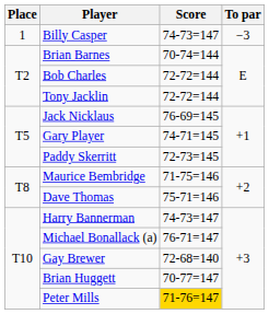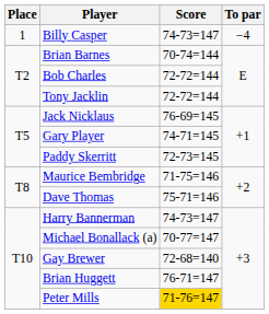 <table class="wikitable">
 <tr>
 <th>Place</th>
 <th>Player</th>
 <th>Score</th>
 <th>To par</th>
 </tr>
 <tr>
 <td align=center>1</td>
 <td> <a href='#'>Billy Casper</a></td>
 <td align=center>74-73=147</td>
-<td align=center>−3</td>
+<td align=center>−4</td>
 </tr>
 <tr>
 <td rowspan="3" align=center>T2</td>
 <td> <a href='#'>Brian Barnes</a></td>
 <td align=center>70-74=144</td>
 <td rowspan="3" align=center>E</td>
 </tr>
 <tr>
 <td> <a href='#'>Bob Charles</a></td>
 <td align=center>72-72=144</td>
 </tr>
 <tr>
 <td> <a href='#'>Tony Jacklin</a></td>
 <td align=center>72-72=144</td>
 </tr>
 <tr>
 <td rowspan="3" align=center>T5</td>
 <td> <a href='#'>Jack Nicklaus</a></td>
 <td align=center>76-69=145</td>
 <td rowspan="3" align=center>+1</td>
 </tr>
 <tr>
 <td> <a href='#'>Gary Player</a></td>
 <td align=center>74-71=145</td>
 </tr>
 <tr>
 <td> <a href='#'>Paddy Skerritt</a></td>
 <td align=center>72-73=145</td>
 </tr>
 <tr>
 <td rowspan="2" align=center>T8</td>
 <td> <a href='#'>Maurice Bembridge</a></td>
 <td align=center>71-75=146</td>
 <td rowspan="2" align=center>+2</td>
 </tr>
 <tr>
 <td> <a href='#'>Dave Thomas</a></td>
 <td align=center>75-71=146</td>
 </tr>
 <tr>
 <td rowspan="5" align=center>T10</td>
 <td> <a href='#'>Harry Bannerman</a></td>
 <td align=center>74-73=147</td>
 <td rowspan="5" align=center>+3</td>
 </tr>
 <tr>
 <td> <a href='#'>Michael Bonallack</a> (a)</td>
-<td align=center>76-71=147</td>
+<td align=center>70-77=147</td>
 </tr>
 <tr>
 <td> <a href='#'>Gay Brewer</a></td>
 <td align=center>72-68=140</td>
 </tr>
 <tr>
 <td> <a href='#'>Brian Huggett</a></td>
-<td align=center>70-77=147</td>
+<td align=center>76-71=147</td>
 </tr>
 <tr>
 <td> <a href='#'>Peter Mills</a></td>
 <td align=center style="background: gold;">71-76=147</td>
 </tr>
 </table>
